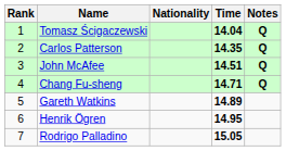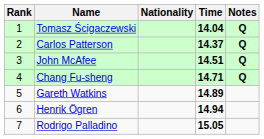 <table class="wikitable sortable" style="text-align:center">
 <tr>
 <th>Rank</th>
 <th>Name</th>
 <th>Nationality</th>
 <th>Time</th>
 <th>Notes</th>
 </tr>
 <tr bgcolor=ccffcc>
 <td>1</td>
 <td align=left><a href='#'>Tomasz Ścigaczewski</a></td>
 <td align=left></td>
 <td><strong>14.04</strong></td>
 <td><strong>Q</strong></td>
 </tr>
 <tr bgcolor=ccffcc>
 <td>2</td>
 <td align=left><a href='#'>Carlos Patterson</a></td>
 <td align=left></td>
-<td><strong>14.35</strong></td>
+<td><strong>14.37</strong></td>
 <td><strong>Q</strong></td>
 </tr>
 <tr bgcolor=ccffcc>
 <td>3</td>
 <td align=left><a href='#'>John McAfee</a></td>
 <td align=left></td>
 <td><strong>14.51</strong></td>
 <td><strong>Q</strong></td>
 </tr>
 <tr bgcolor=ccffcc>
 <td>4</td>
 <td align=left><a href='#'>Chang Fu-sheng</a></td>
 <td align=left></td>
 <td><strong>14.71</strong></td>
 <td><strong>Q</strong></td>
 </tr>
 <tr>
 <td>5</td>
 <td align=left><a href='#'>Gareth Watkins</a></td>
 <td align=left></td>
 <td><strong>14.89</strong></td>
 <td></td>
 </tr>
 <tr>
 <td>6</td>
 <td align=left><a href='#'>Henrik Ögren</a></td>
 <td align=left></td>
-<td><strong>14.95</strong></td>
+<td><strong>14.94</strong></td>
 <td></td>
 </tr>
 <tr>
 <td>7</td>
 <td align=left><a href='#'>Rodrigo Palladino</a></td>
 <td align=left></td>
 <td><strong>15.05</strong></td>
 <td></td>
 </tr>
 </table>
